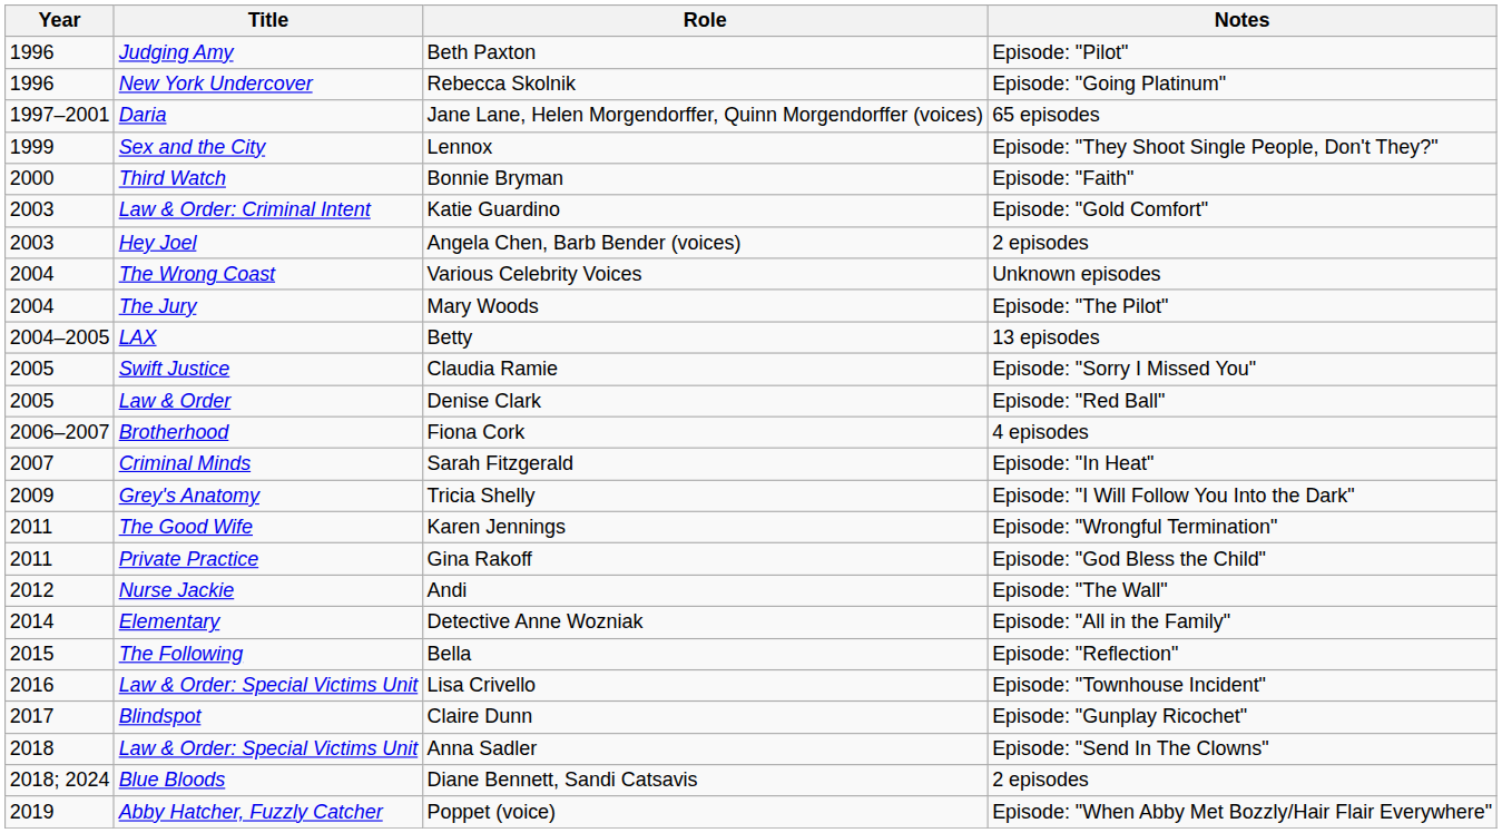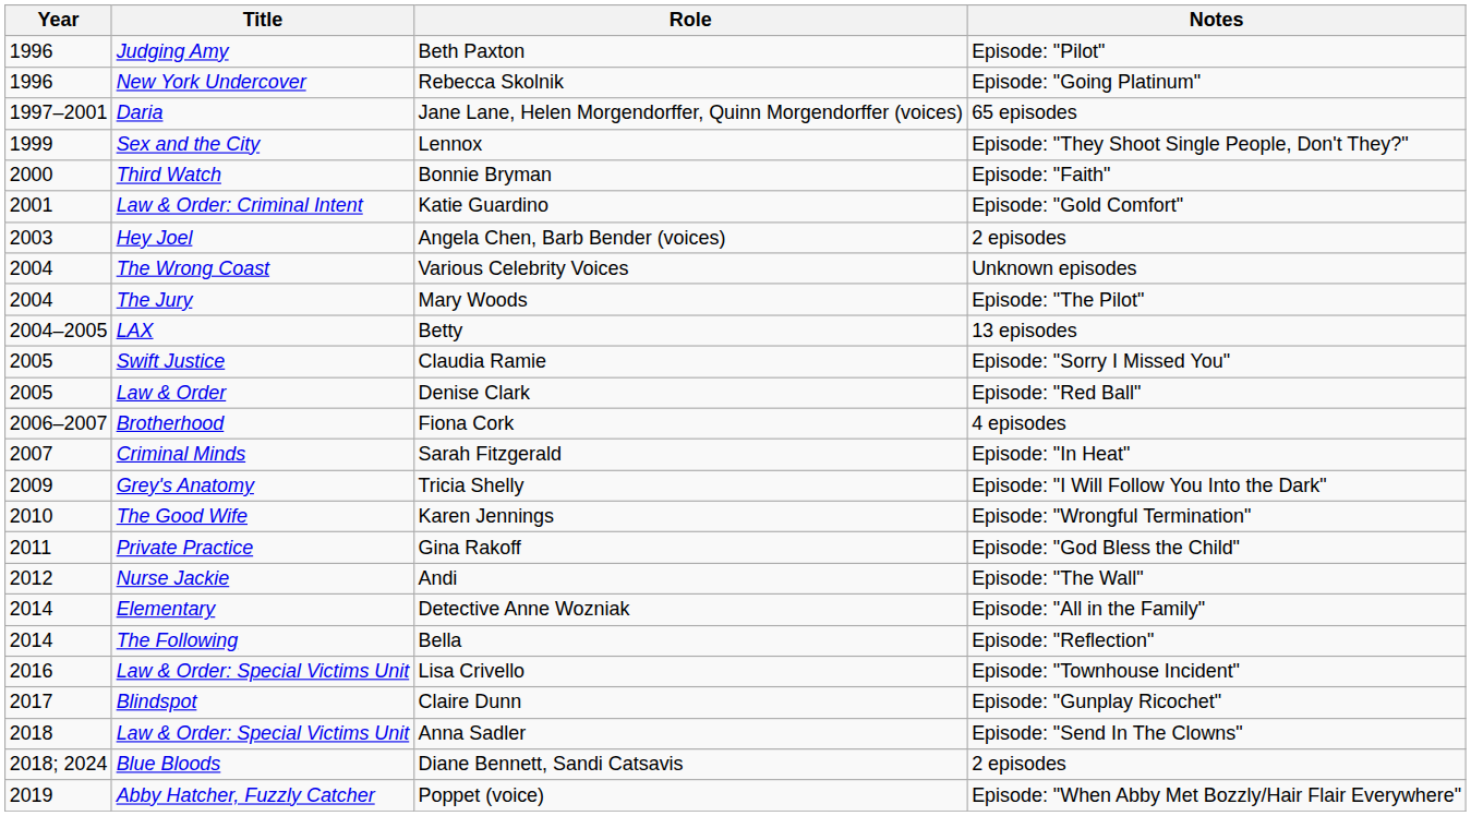 <table class="wikitable sortable">
 <tr>
 <th>Year</th>
 <th>Title</th>
 <th>Role</th>
 <th>Notes</th>
 </tr>
 <tr>
 <td>1996</td>
 <td><em><a href='#'>Judging Amy</a></em></td>
 <td>Beth Paxton</td>
 <td>Episode: "Pilot"</td>
 </tr>
 <tr>
 <td>1996</td>
 <td><em><a href='#'>New York Undercover</a></em></td>
 <td>Rebecca Skolnik</td>
 <td>Episode: "Going Platinum"</td>
 </tr>
 <tr>
 <td>1997–2001</td>
 <td><em><a href='#'>Daria</a></em></td>
 <td>Jane Lane, Helen Morgendorffer, Quinn Morgendorffer (voices)</td>
 <td>65 episodes</td>
 </tr>
 <tr>
 <td>1999</td>
 <td><em><a href='#'>Sex and the City</a></em></td>
 <td>Lennox</td>
 <td>Episode: "They Shoot Single People, Don't They?"</td>
 </tr>
 <tr>
 <td>2000</td>
 <td><em><a href='#'>Third Watch</a></em></td>
 <td>Bonnie Bryman</td>
 <td>Episode: "Faith"</td>
 </tr>
 <tr>
-<td>2003</td>
+<td>2001</td>
 <td><em><a href='#'>Law & Order: Criminal Intent</a></em></td>
 <td>Katie Guardino</td>
 <td>Episode: "Gold Comfort"</td>
 </tr>
 <tr>
 <td>2003</td>
 <td><em><a href='#'>Hey Joel</a></em></td>
 <td>Angela Chen, Barb Bender (voices)</td>
 <td>2 episodes</td>
 </tr>
 <tr>
 <td>2004</td>
 <td><em><a href='#'>The Wrong Coast</a></em></td>
 <td>Various Celebrity Voices</td>
 <td>Unknown episodes</td>
 </tr>
 <tr>
 <td>2004</td>
 <td><em><a href='#'>The Jury</a></em></td>
 <td>Mary Woods</td>
 <td>Episode: "The Pilot"</td>
 </tr>
 <tr>
 <td>2004–2005</td>
 <td><em><a href='#'>LAX</a></em></td>
 <td>Betty</td>
 <td>13 episodes</td>
 </tr>
 <tr>
 <td>2005</td>
 <td><em><a href='#'>Swift Justice</a></em></td>
 <td>Claudia Ramie</td>
 <td>Episode: "Sorry I Missed You"</td>
 </tr>
 <tr>
 <td>2005</td>
 <td><em><a href='#'>Law & Order</a></em></td>
 <td>Denise Clark</td>
 <td>Episode: "Red Ball"</td>
 </tr>
 <tr>
 <td>2006–2007</td>
 <td><em><a href='#'>Brotherhood</a></em></td>
 <td>Fiona Cork</td>
 <td>4 episodes</td>
 </tr>
 <tr>
 <td>2007</td>
 <td><em><a href='#'>Criminal Minds</a></em></td>
 <td>Sarah Fitzgerald</td>
 <td>Episode: "In Heat"</td>
 </tr>
 <tr>
 <td>2009</td>
 <td><em><a href='#'>Grey's Anatomy</a></em></td>
 <td>Tricia Shelly</td>
 <td>Episode: "I Will Follow You Into the Dark"</td>
 </tr>
 <tr>
-<td>2011</td>
+<td>2010</td>
 <td><em><a href='#'>The Good Wife</a></em></td>
 <td>Karen Jennings</td>
 <td>Episode: "Wrongful Termination"</td>
 </tr>
 <tr>
 <td>2011</td>
 <td><em><a href='#'>Private Practice</a></em></td>
 <td>Gina Rakoff</td>
 <td>Episode: "God Bless the Child"</td>
 </tr>
 <tr>
 <td>2012</td>
 <td><em><a href='#'>Nurse Jackie</a></em></td>
 <td>Andi</td>
 <td>Episode: "The Wall"</td>
 </tr>
 <tr>
 <td>2014</td>
 <td><em><a href='#'>Elementary</a></em></td>
 <td>Detective Anne Wozniak</td>
 <td>Episode: "All in the Family"</td>
 </tr>
 <tr>
-<td>2015</td>
+<td>2014</td>
 <td><em><a href='#'>The Following</a></em></td>
 <td>Bella</td>
 <td>Episode: "Reflection"</td>
 </tr>
 <tr>
 <td>2016</td>
 <td><em><a href='#'>Law & Order: Special Victims Unit</a></em></td>
 <td>Lisa Crivello</td>
 <td>Episode: "Townhouse Incident"</td>
 </tr>
 <tr>
 <td>2017</td>
 <td><em><a href='#'>Blindspot</a></em></td>
 <td>Claire Dunn</td>
 <td>Episode: "Gunplay Ricochet"</td>
 </tr>
 <tr>
 <td>2018</td>
 <td><em><a href='#'>Law & Order: Special Victims Unit</a></em></td>
 <td>Anna Sadler</td>
 <td>Episode: "Send In The Clowns"</td>
 </tr>
 <tr>
 <td>2018; 2024</td>
 <td><em><a href='#'>Blue Bloods</a></em></td>
 <td>Diane Bennett, Sandi Catsavis</td>
 <td>2 episodes</td>
 </tr>
 <tr>
 <td>2019</td>
 <td><em><a href='#'>Abby Hatcher, Fuzzly Catcher</a></em></td>
 <td>Poppet (voice)</td>
 <td>Episode: "When Abby Met Bozzly/Hair Flair Everywhere"</td>
 </tr>
 </table>
